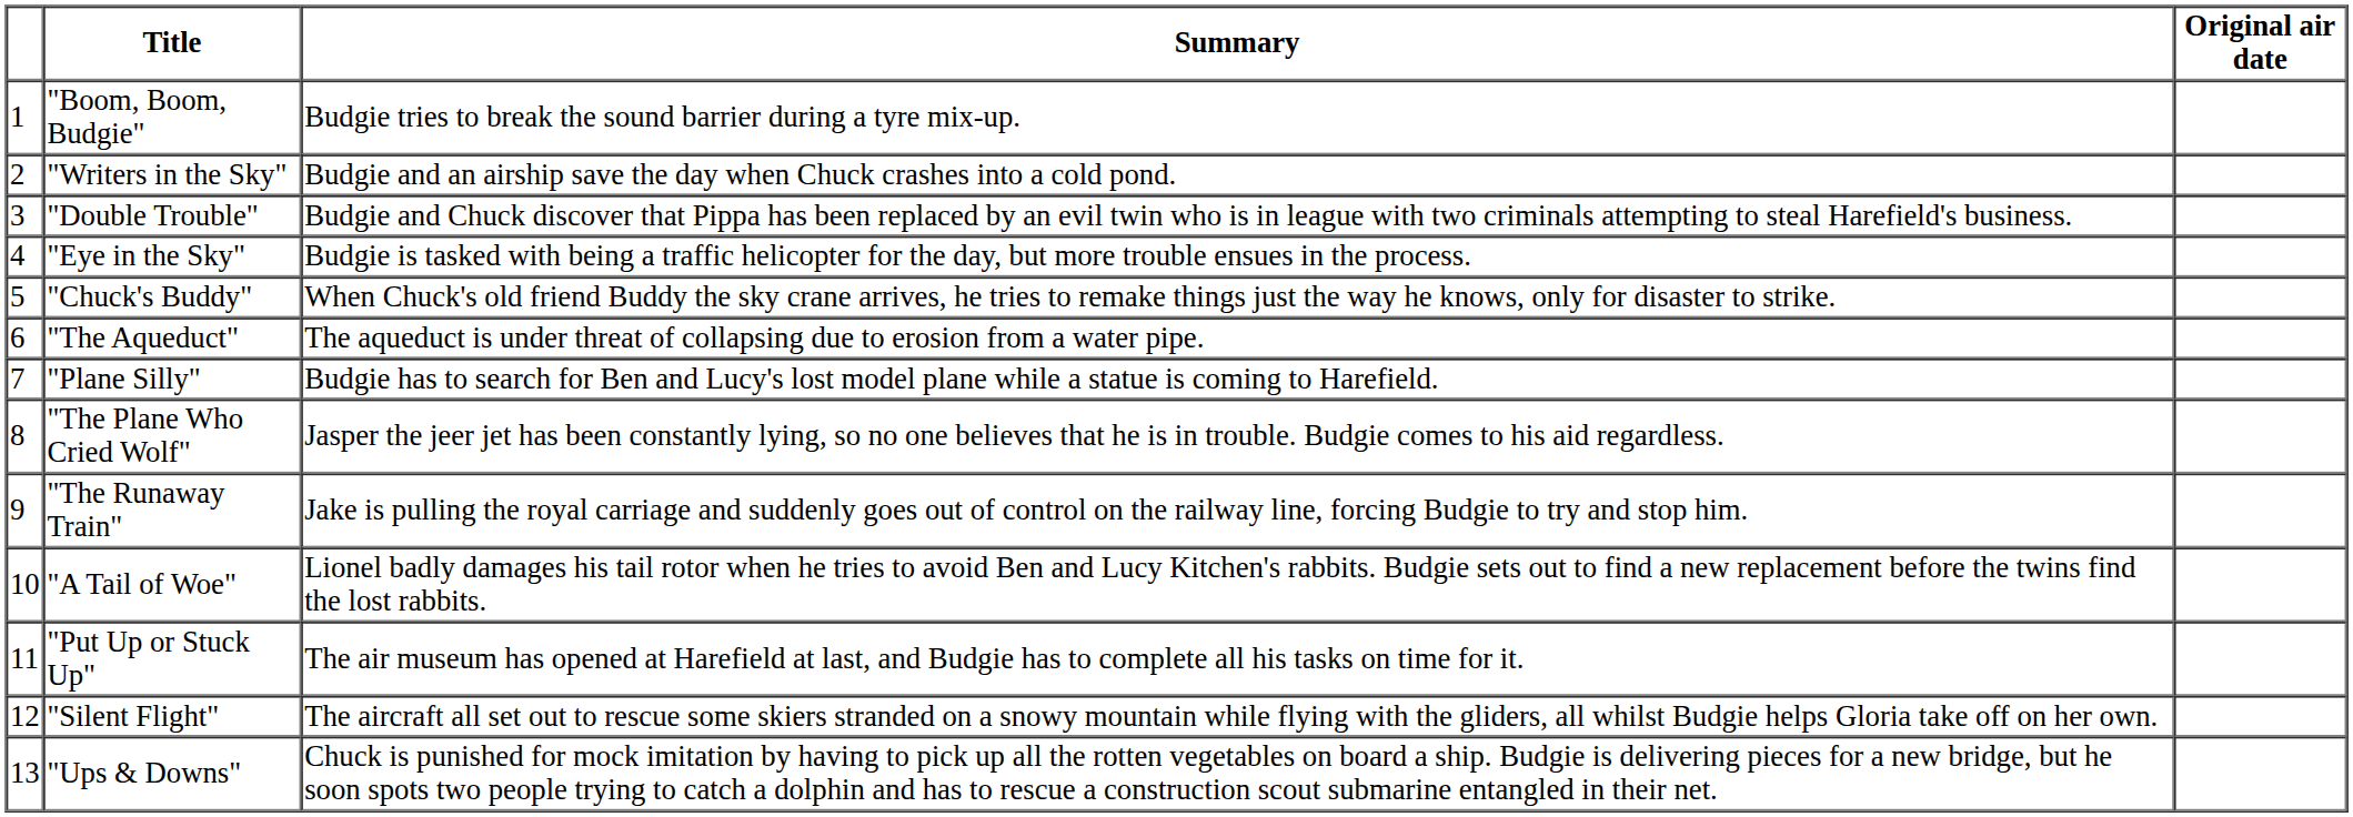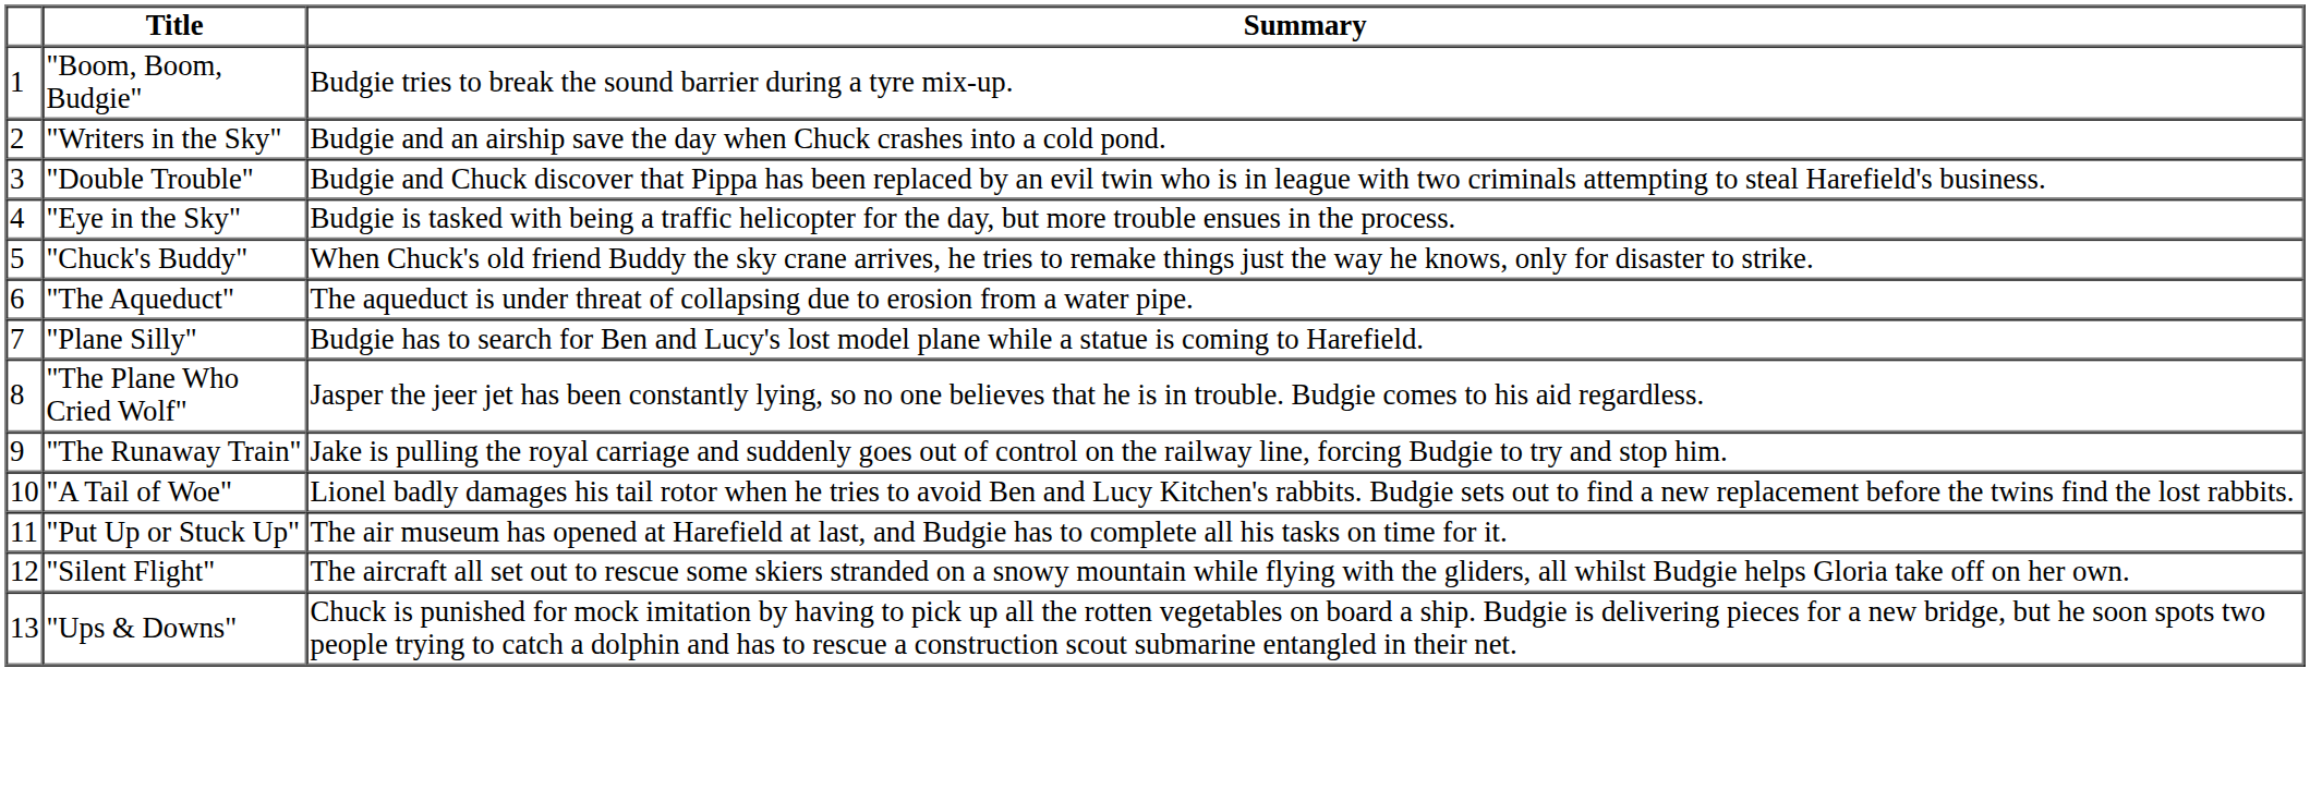 <table cellspacing="0" border="1" style="background:white;">
 <tr>
 <th></th>
 <th>Title</th>
 <th>Summary</th>
-<th>Original air date</th>
 </tr>
 <tr>
 <td>1</td>
 <td>"Boom, Boom, Budgie"</td>
 <td>Budgie tries to break the sound barrier during a tyre mix-up.</td>
-<td></td>
 </tr>
 <tr>
 <td>2</td>
 <td>"Writers in the Sky"</td>
 <td>Budgie and an airship save the day when Chuck crashes into a cold pond.</td>
-<td></td>
 </tr>
 <tr>
 <td>3</td>
 <td>"Double Trouble"</td>
 <td>Budgie and Chuck discover that Pippa has been replaced by an evil twin who is in league with two criminals attempting to steal Harefield's business.</td>
-<td></td>
 </tr>
 <tr>
 <td>4</td>
 <td>"Eye in the Sky"</td>
 <td>Budgie is tasked with being a traffic helicopter for the day, but more trouble ensues in the process.</td>
-<td></td>
 </tr>
 <tr>
 <td>5</td>
 <td>"Chuck's Buddy"</td>
 <td>When Chuck's old friend Buddy the sky crane arrives, he tries to remake things just the way he knows, only for disaster to strike.</td>
-<td></td>
 </tr>
 <tr>
 <td>6</td>
 <td>"The Aqueduct"</td>
 <td>The aqueduct is under threat of collapsing due to erosion from a water pipe.</td>
-<td></td>
 </tr>
 <tr>
 <td>7</td>
 <td>"Plane Silly"</td>
 <td>Budgie has to search for Ben and Lucy's lost model plane while a statue is coming to Harefield.</td>
-<td></td>
 </tr>
 <tr>
 <td>8</td>
 <td>"The Plane Who Cried Wolf"</td>
 <td>Jasper the jeer jet has been constantly lying, so no one believes that he is in trouble. Budgie comes to his aid regardless.</td>
-<td></td>
 </tr>
 <tr>
 <td>9</td>
 <td>"The Runaway Train"</td>
 <td>Jake is pulling the royal carriage and suddenly goes out of control on the railway line, forcing Budgie to try and stop him.</td>
-<td></td>
 </tr>
 <tr>
 <td>10</td>
 <td>"A Tail of Woe"</td>
 <td>Lionel badly damages his tail rotor when he tries to avoid Ben and Lucy Kitchen's rabbits. Budgie sets out to find a new replacement before the twins find the lost rabbits.</td>
-<td></td>
 </tr>
 <tr>
 <td>11</td>
 <td>"Put Up or Stuck Up"</td>
 <td>The air museum has opened at Harefield at last, and Budgie has to complete all his tasks on time for it.</td>
-<td></td>
 </tr>
 <tr>
 <td>12</td>
 <td>"Silent Flight"</td>
 <td>The aircraft all set out to rescue some skiers stranded on a snowy mountain while flying with the gliders, all whilst Budgie helps Gloria take off on her own.</td>
-<td></td>
 </tr>
 <tr>
 <td>13</td>
 <td>"Ups & Downs"</td>
 <td>Chuck is punished for mock imitation by having to pick up all the rotten vegetables on board a ship. Budgie is delivering pieces for a new bridge, but he soon spots two people trying to catch a dolphin and has to rescue a construction scout submarine entangled in their net.</td>
-<td></td>
 </tr>
 </table>
